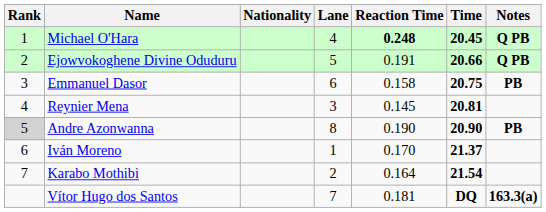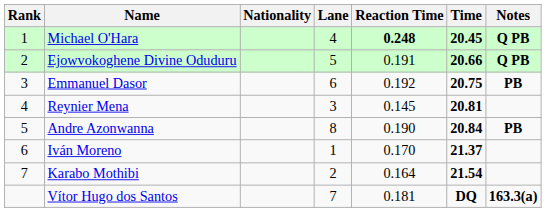 <table class="wikitable sortable" style="text-align:center">
 <tr>
 <th>Rank</th>
 <th>Name</th>
 <th>Nationality</th>
 <th>Lane</th>
 <th>Reaction Time</th>
 <th>Time</th>
 <th>Notes</th>
 </tr>
 <tr bgcolor=ccffcc>
 <td>1</td>
 <td align=left><a href='#'>Michael O'Hara</a></td>
 <td align=left></td>
 <td>4</td>
 <td><strong>0.248</strong></td>
 <td><strong>20.45</strong></td>
 <td><strong>Q PB</strong></td>
 </tr>
 <tr bgcolor=ccffcc>
 <td>2</td>
 <td align=left><a href='#'>Ejowvokoghene Divine Oduduru</a></td>
 <td align=left></td>
 <td>5</td>
 <td>0.191</td>
 <td><strong>20.66</strong></td>
 <td><strong>Q PB</strong></td>
 </tr>
 <tr>
 <td>3</td>
 <td align=left><a href='#'>Emmanuel Dasor</a></td>
 <td align=left></td>
 <td>6</td>
-<td>0.158</td>
+<td>0.192</td>
 <td><strong>20.75</strong></td>
 <td><strong>PB</strong></td>
 </tr>
 <tr>
 <td>4</td>
 <td align=left><a href='#'>Reynier Mena</a></td>
 <td align=left></td>
 <td>3</td>
 <td>0.145</td>
 <td><strong>20.81</strong></td>
 <td></td>
 </tr>
 <tr>
-<td style="background: lightgrey;">5</td>
+<td>5</td>
 <td align=left><a href='#'>Andre Azonwanna</a></td>
 <td align=left></td>
 <td>8</td>
 <td>0.190</td>
-<td><strong>20.90</strong></td>
+<td><strong>20.84</strong></td>
 <td><strong>PB</strong></td>
 </tr>
 <tr>
 <td>6</td>
 <td align=left><a href='#'>Iván Moreno</a></td>
 <td align=left></td>
 <td>1</td>
 <td>0.170</td>
 <td><strong>21.37</strong></td>
 <td></td>
 </tr>
 <tr>
 <td>7</td>
 <td align=left><a href='#'>Karabo Mothibi</a></td>
 <td align=left></td>
 <td>2</td>
 <td>0.164</td>
 <td><strong>21.54</strong></td>
 <td></td>
 </tr>
 <tr>
 <td></td>
 <td align=left><a href='#'>Vítor Hugo dos Santos</a></td>
 <td align=left></td>
 <td>7</td>
 <td>0.181</td>
 <td><strong>DQ</strong></td>
 <td><strong>163.3(a)</strong></td>
 </tr>
 </table>
